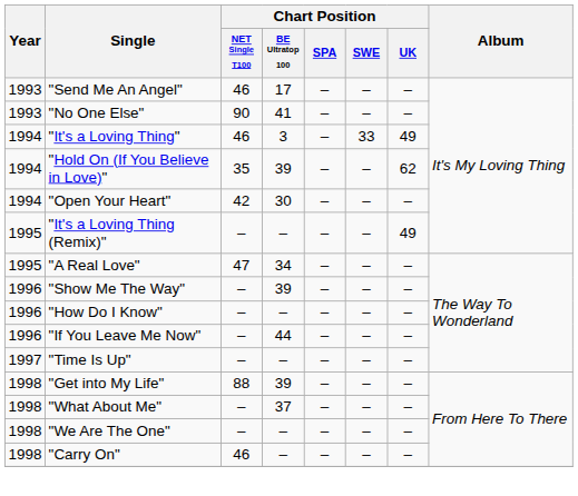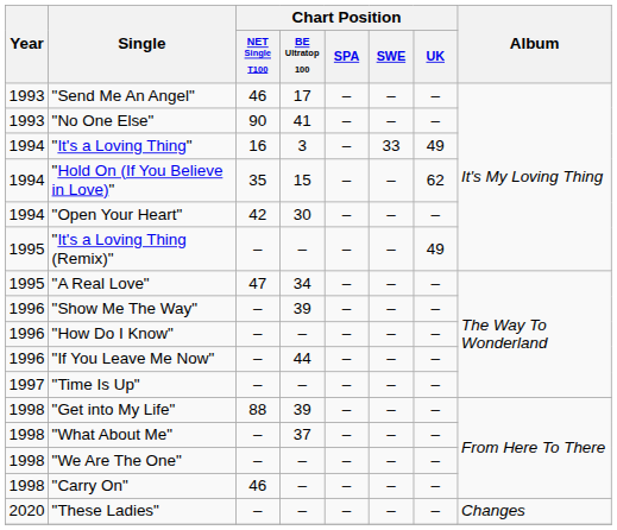 <table class="wikitable">
 <tr>
 <th rowspan="2">Year</th>
 <th rowspan="2">Single</th>
 <th colspan="5">Chart Position</th>
 <th scope="col" rowspan="2">Album</th>
 </tr>
 <tr>
 <th style="width:3em;font-size:80%"align="center"><small><a href='#'>NET</a><br><sup><a href='#'>Single T100</a></sup></small></th>
 <th style="width:3em;font-size:80%"align="center"><small><a href='#'>BE</a><br><sup>Ultratop 100</sup></small></th>
 <th style="width:3em;font-size:80%"><a href='#'>SPA</a></th>
 <th style="width:3em;font-size:80%"><a href='#'>SWE</a></th>
 <th style="width:3em;font-size:80%"><a href='#'>UK</a></th>
 </tr>
 <tr>
 <td>1993</td>
 <td>"Send Me An Angel"</td>
 <td align="center">46</td>
 <td align="center">17</td>
 <td align="center">–</td>
 <td align="center">–</td>
 <td align="center">–</td>
 <td rowspan=6><em>It's My Loving Thing</em></td>
 </tr>
 <tr>
 <td>1993</td>
 <td>"No One Else"</td>
 <td align="center">90</td>
 <td align="center">41</td>
 <td align="center">–</td>
 <td align="center">–</td>
 <td align="center">–</td>
 </tr>
 <tr>
 <td>1994</td>
 <td>"<a href='#'>It's a Loving Thing</a>"</td>
-<td align="center">46</td>
+<td align="center">16</td>
 <td align="center">3</td>
 <td align="center">–</td>
 <td align="center">33</td>
 <td align="center">49</td>
 </tr>
 <tr>
 <td>1994</td>
 <td>"<a href='#'>Hold On (If You Believe in Love)</a>"</td>
 <td align="center">35</td>
-<td align="center">39</td>
+<td align="center">15</td>
 <td align="center">–</td>
 <td align="center">–</td>
 <td align="center">62</td>
 </tr>
 <tr>
 <td>1994</td>
 <td>"Open Your Heart"</td>
 <td align="center">42</td>
 <td align="center">30</td>
 <td align="center">–</td>
 <td align="center">–</td>
 <td align="center">–</td>
 </tr>
 <tr>
 <td>1995</td>
 <td>"<a href='#'>It's a Loving Thing</a> (Remix)"</td>
 <td align="center">–</td>
 <td align="center">–</td>
 <td align="center">–</td>
 <td align="center">–</td>
 <td align="center">49</td>
 </tr>
 <tr>
 <td>1995</td>
 <td>"A Real Love"</td>
 <td align="center">47</td>
 <td align="center">34</td>
 <td align="center">–</td>
 <td align="center">–</td>
 <td align="center">–</td>
 <td rowspan=5><em>The Way To Wonderland</em></td>
 </tr>
 <tr>
 <td>1996</td>
 <td>"Show Me The Way"</td>
 <td align="center">–</td>
 <td align="center">39</td>
 <td align="center">–</td>
 <td align="center">–</td>
 <td align="center">–</td>
 </tr>
 <tr>
 <td>1996</td>
 <td>"How Do I Know"</td>
 <td align="center">–</td>
 <td align="center">–</td>
 <td align="center">–</td>
 <td align="center">–</td>
 <td align="center">–</td>
 </tr>
 <tr>
 <td>1996</td>
 <td>"If You Leave Me Now"</td>
 <td align="center">–</td>
 <td align="center">44</td>
 <td align="center">–</td>
 <td align="center">–</td>
 <td align="center">–</td>
 </tr>
 <tr>
 <td>1997</td>
 <td>"Time Is Up"</td>
 <td align="center">–</td>
 <td align="center">–</td>
 <td align="center">–</td>
 <td align="center">–</td>
 <td align="center">–</td>
 </tr>
 <tr>
 <td>1998</td>
 <td>"Get into My Life"</td>
 <td align="center">88</td>
 <td align="center">39</td>
 <td align="center">–</td>
 <td align="center">–</td>
 <td align="center">–</td>
 <td rowspan=4><em>From Here To There</em></td>
 </tr>
 <tr>
 <td>1998</td>
 <td>"What About Me"</td>
 <td align="center">–</td>
 <td align="center">37</td>
 <td align="center">–</td>
 <td align="center">–</td>
 <td align="center">–</td>
 </tr>
 <tr>
 <td>1998</td>
 <td>"We Are The One"</td>
 <td align="center">–</td>
 <td align="center">–</td>
 <td align="center">–</td>
 <td align="center">–</td>
 <td align="center">–</td>
 </tr>
 <tr>
 <td>1998</td>
 <td>"Carry On"</td>
 <td align="center">46</td>
 <td align="center">–</td>
 <td align="center">–</td>
 <td align="center">–</td>
 <td align="center">–</td>
 </tr>
 <tr>
+<td>2020</td>
+<td>"These Ladies"</td>
+<td align="center">–</td>
+<td align="center">–</td>
+<td align="center">–</td>
+<td align="center">–</td>
+<td align="center">–</td>
+<td rowspan=1><em>Changes</em></td>
+</tr>
+<tr>
 </tr>
 </table>
